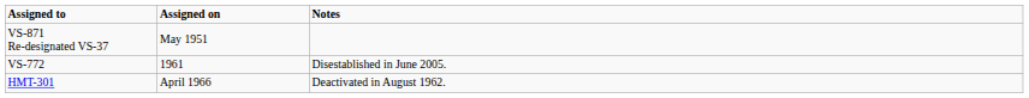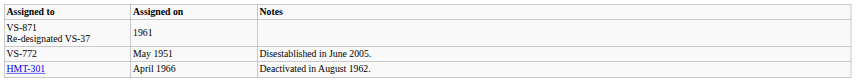 <table class="wikitable" style="width: 70%;">
 <tr>
 <td style="width: 200px;"><strong>Assigned to</strong></td>
 <td style="width: 200px;"><strong>Assigned on</strong></td>
 <td><strong>Notes</strong></td>
 </tr>
 <tr>
 <td>VS-871<br>Re-designated VS-37</td>
-<td>May 1951</td>
+<td>1961</td>
 <td></td>
 </tr>
 <tr>
 <td>VS-772</td>
-<td>1961</td>
+<td>May 1951</td>
 <td>Disestablished in June 2005.</td>
 </tr>
 <tr>
 <td><a href='#'>HMT-301</a></td>
 <td>April 1966</td>
 <td>Deactivated in August 1962.</td>
 </tr>
 </table>
